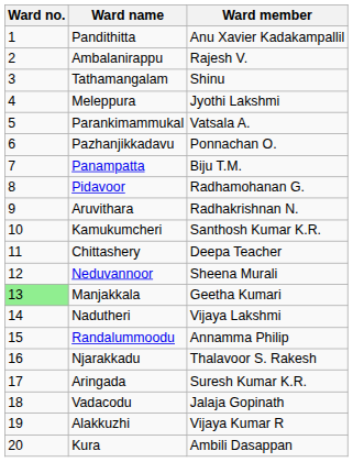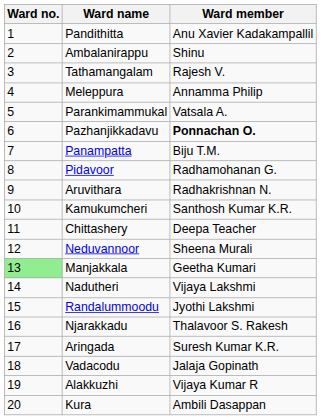 <table class="wikitable sortable">
 <tr>
 <th>Ward no.</th>
 <th>Ward name</th>
 <th>Ward member</th>
 </tr>
 <tr>
 <td>1</td>
 <td>Pandithitta</td>
 <td>Anu Xavier Kadakampallil</td>
 </tr>
 <tr>
 <td>2</td>
 <td>Ambalanirappu</td>
-<td>Rajesh V.</td>
+<td>Shinu</td>
 </tr>
 <tr>
 <td>3</td>
 <td>Tathamangalam</td>
-<td>Shinu</td>
+<td>Rajesh V.</td>
 </tr>
 <tr>
 <td>4</td>
 <td>Meleppura</td>
-<td>Jyothi Lakshmi</td>
+<td>Annamma Philip</td>
 </tr>
 <tr>
 <td>5</td>
 <td>Parankimammukal</td>
 <td>Vatsala A.</td>
 </tr>
 <tr>
 <td>6</td>
 <td>Pazhanjikkadavu</td>
-<td>Ponnachan O.</td>
+<td><strong>Ponnachan O.</strong></td>
 </tr>
 <tr>
 <td>7</td>
 <td><a href='#'>Panampatta</a></td>
 <td>Biju T.M.</td>
 </tr>
 <tr>
 <td>8</td>
 <td><a href='#'>Pidavoor</a></td>
 <td>Radhamohanan G.</td>
 </tr>
 <tr>
 <td>9</td>
 <td>Aruvithara</td>
 <td>Radhakrishnan N.</td>
 </tr>
 <tr>
 <td>10</td>
 <td>Kamukumcheri</td>
 <td>Santhosh Kumar K.R.</td>
 </tr>
 <tr>
 <td>11</td>
 <td>Chittashery</td>
 <td>Deepa Teacher</td>
 </tr>
 <tr>
 <td>12</td>
 <td><a href='#'>Neduvannoor</a></td>
 <td>Sheena Murali</td>
 </tr>
 <tr>
 <td style="background: lightgreen;">13</td>
 <td>Manjakkala</td>
 <td>Geetha Kumari</td>
 </tr>
 <tr>
 <td>14</td>
 <td>Nadutheri</td>
 <td>Vijaya Lakshmi</td>
 </tr>
 <tr>
 <td>15</td>
 <td><a href='#'>Randalummoodu</a></td>
-<td>Annamma Philip</td>
+<td>Jyothi Lakshmi</td>
 </tr>
 <tr>
 <td>16</td>
 <td>Njarakkadu</td>
 <td>Thalavoor S. Rakesh</td>
 </tr>
 <tr>
 <td>17</td>
 <td>Aringada</td>
 <td>Suresh Kumar K.R.</td>
 </tr>
 <tr>
 <td>18</td>
 <td>Vadacodu</td>
 <td>Jalaja Gopinath</td>
 </tr>
 <tr>
 <td>19</td>
 <td>Alakkuzhi</td>
 <td>Vijaya Kumar R</td>
 </tr>
 <tr>
 <td>20</td>
 <td>Kura</td>
 <td>Ambili Dasappan</td>
 </tr>
 </table>
